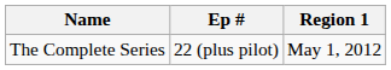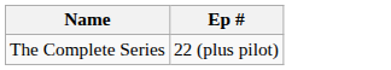 <table class="wikitable">
 <tr>
 <th>Name</th>
 <th>Ep #</th>
-<th>Region 1</th>
 </tr>
 <tr>
 <td>The Complete Series</td>
 <td align="center">22 (plus pilot)</td>
-<td>May 1, 2012</td>
 </tr>
 </table>
